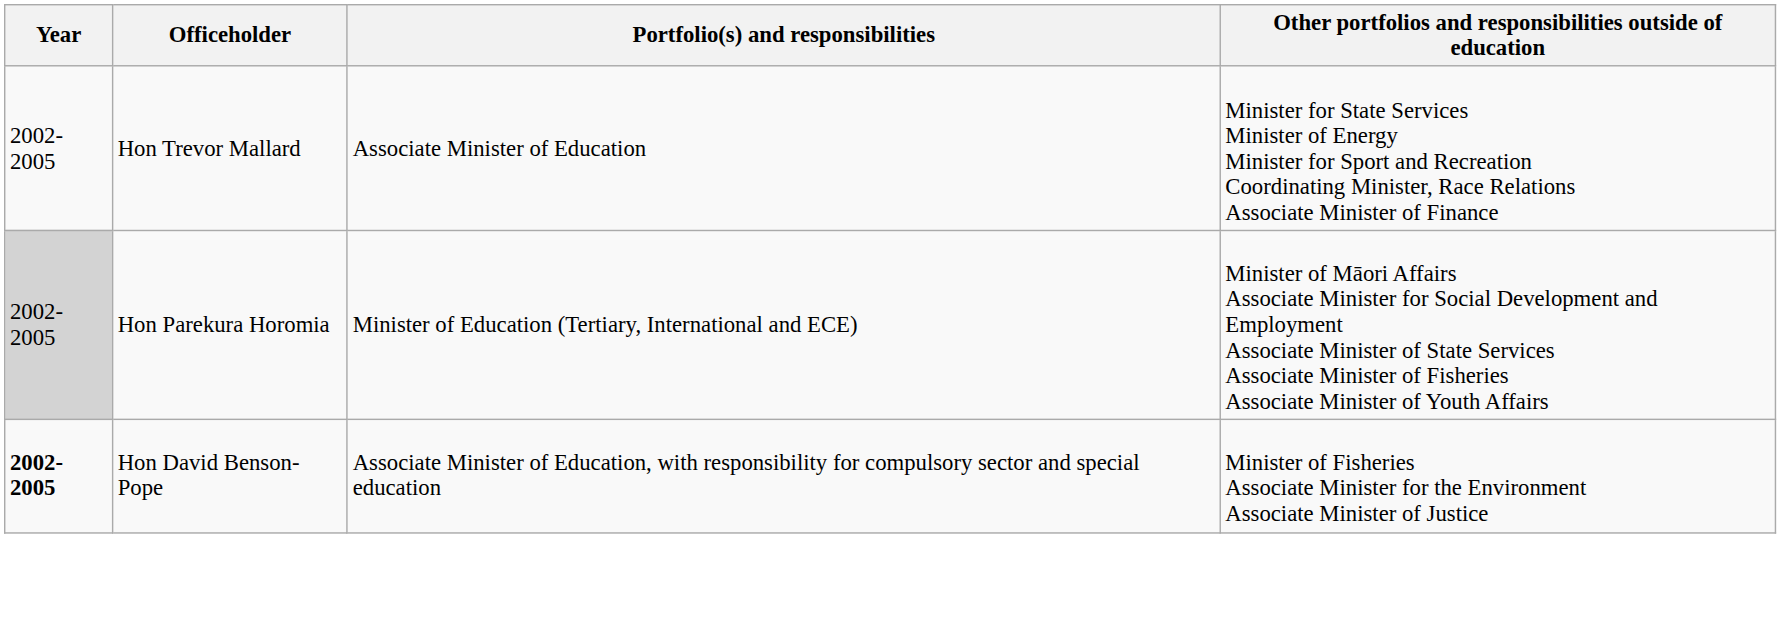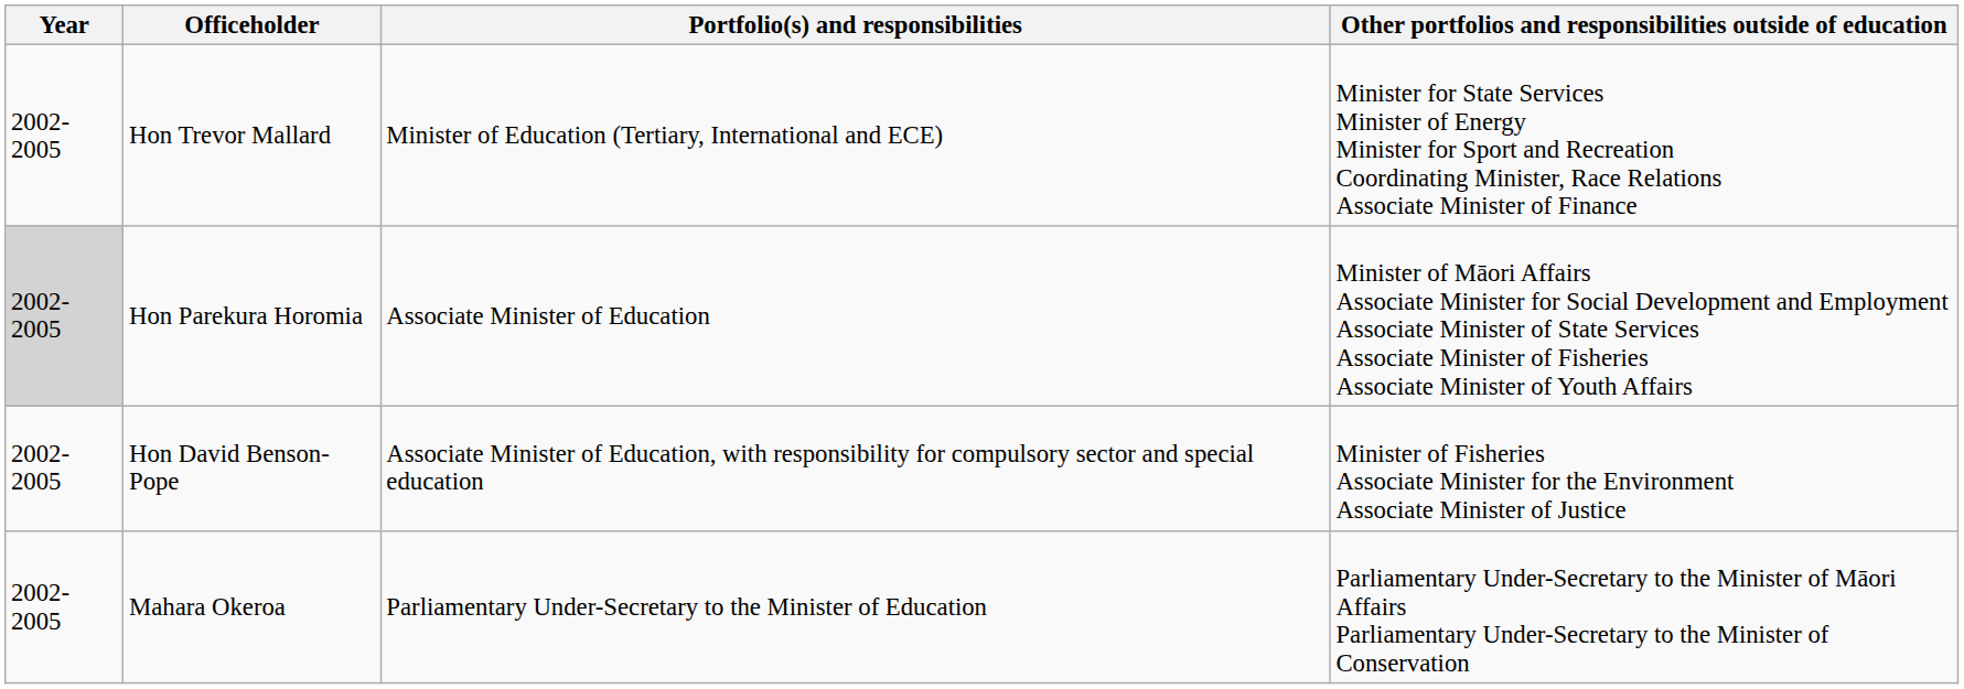 <table class="wikitable">
 <tr>
 <th>Year</th>
 <th>Officeholder</th>
 <th>Portfolio(s) and responsibilities</th>
 <th>Other portfolios and responsibilities outside of education</th>
 </tr>
 <tr>
 <td>2002-2005</td>
 <td>Hon Trevor Mallard</td>
-<td>Associate Minister of Education</td>
+<td>Minister of Education (Tertiary, International and ECE)</td>
 <td><br>Minister for State Services<br>Minister of Energy<br>Minister for Sport and Recreation<br>Coordinating Minister, Race Relations<br>Associate Minister of Finance</td>
 </tr>
 <tr>
 <td style="background: lightgrey;">2002-2005</td>
 <td>Hon Parekura Horomia</td>
-<td>Minister of Education (Tertiary, International and ECE)</td>
+<td>Associate Minister of Education</td>
 <td><br>Minister of Māori Affairs<br>Associate Minister for Social Development and Employment<br>Associate Minister of State Services<br>Associate Minister of Fisheries<br>Associate Minister of Youth Affairs</td>
 </tr>
 <tr>
-<td><strong>2002-2005</strong></td>
+<td>2002-2005</td>
 <td>Hon David Benson-Pope</td>
 <td>Associate Minister of Education, with responsibility for compulsory sector and special education</td>
 <td><br>Minister of Fisheries<br>Associate Minister for the Environment<br>Associate Minister of Justice</td>
 </tr>
+<tr>
+<td>2002-2005</td>
+<td>Mahara Okeroa</td>
+<td>Parliamentary Under-Secretary to the Minister of Education</td>
+<td><br>Parliamentary Under-Secretary to the Minister of Māori Affairs<br>Parliamentary Under-Secretary to the Minister of Conservation </td>
+</tr>
 </table>
